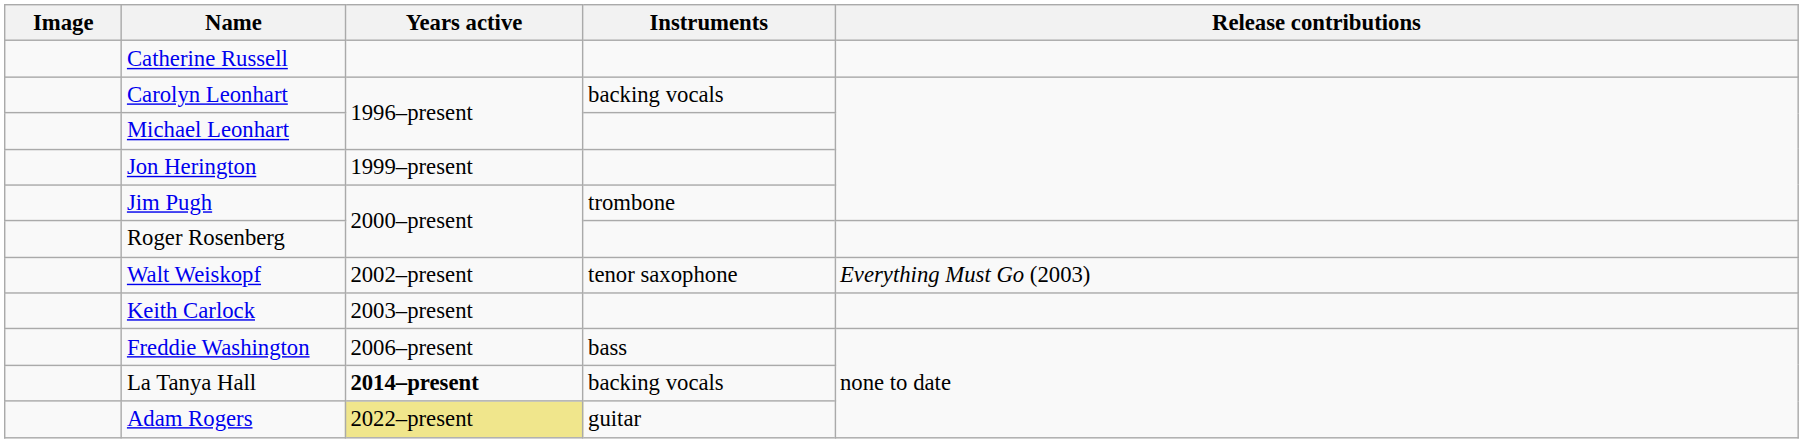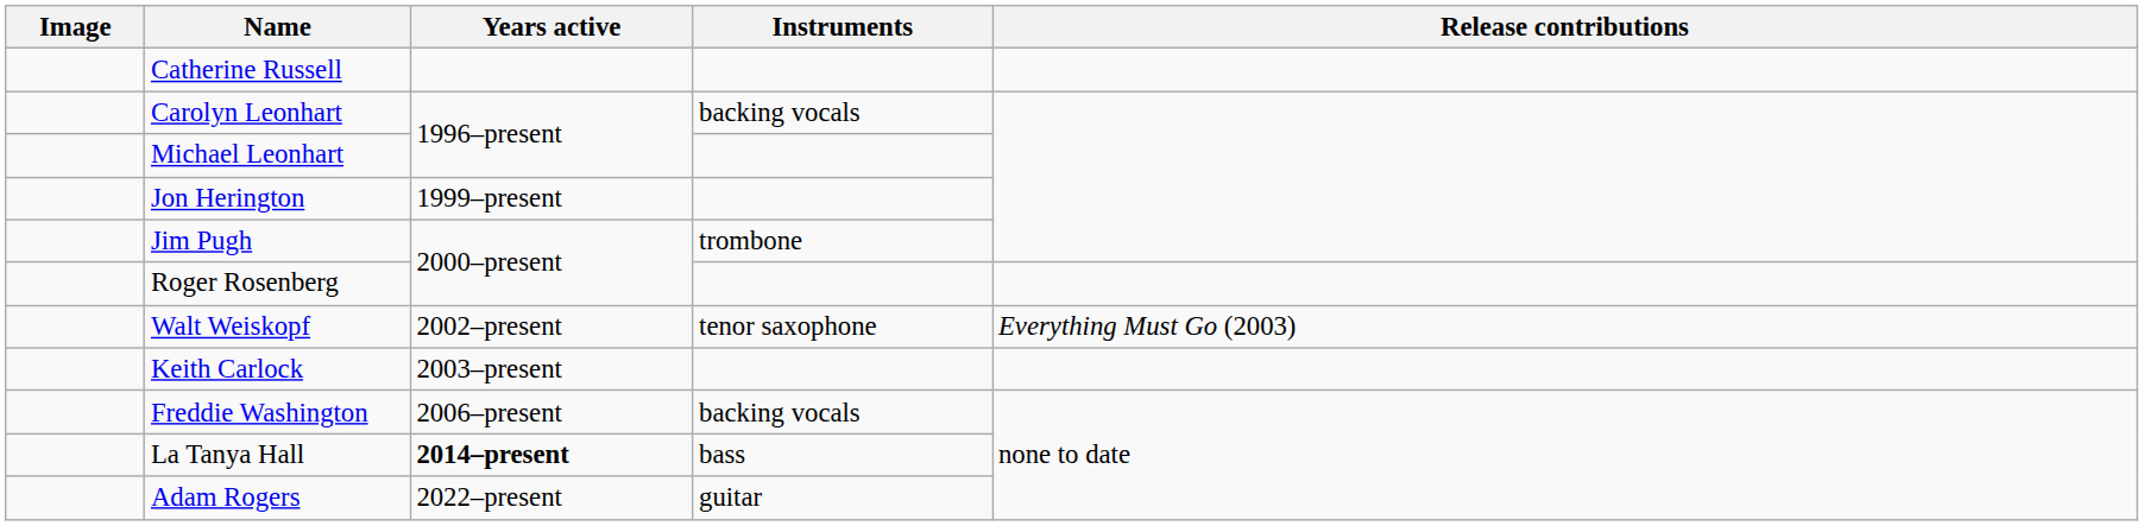 <table class="wikitable" border="1" width="100%">
 <tr>
 <th width="75">Image</th>
 <th width="150">Name</th>
 <th width="160">Years active</th>
 <th width="170">Instruments</th>
 <th>Release contributions</th>
 </tr>
 <tr>
 <td></td>
 <td><a href='#'>Catherine Russell</a></td>
 <td></td>
 <td></td>
 <td></td>
 </tr>
 <tr>
 <td></td>
 <td><a href='#'>Carolyn Leonhart</a></td>
 <td rowspan="2">1996–present</td>
 <td>backing vocals</td>
 <td rowspan="4"></td>
 </tr>
 <tr>
 <td></td>
 <td><a href='#'>Michael Leonhart</a></td>
 <td></td>
 </tr>
 <tr>
 <td></td>
 <td><a href='#'>Jon Herington</a></td>
 <td>1999–present</td>
 <td></td>
 </tr>
 <tr>
 <td></td>
 <td><a href='#'>Jim Pugh</a></td>
 <td rowspan="2">2000–present</td>
 <td>trombone</td>
 </tr>
 <tr>
 <td></td>
 <td>Roger Rosenberg</td>
 <td></td>
 <td></td>
 </tr>
 <tr>
 <td></td>
 <td><a href='#'>Walt Weiskopf</a></td>
 <td>2002–present</td>
 <td>tenor saxophone</td>
 <td><em>Everything Must Go</em> (2003)</td>
 </tr>
 <tr>
 <td></td>
 <td><a href='#'>Keith Carlock</a></td>
 <td>2003–present</td>
 <td></td>
 <td></td>
 </tr>
 <tr>
 <td></td>
 <td><a href='#'>Freddie Washington</a></td>
 <td>2006–present</td>
-<td>bass</td>
+<td>backing vocals</td>
 <td rowspan="4">none to date</td>
 </tr>
 <tr>
 <td></td>
 <td>La Tanya Hall</td>
 <td><strong>2014–present</strong></td>
-<td>backing vocals</td>
+<td>bass</td>
 </tr>
 <tr>
 <td></td>
 <td><a href='#'>Adam Rogers</a></td>
-<td style="background: khaki;">2022–present</td>
+<td>2022–present</td>
 <td>guitar</td>
 </tr>
 </table>
